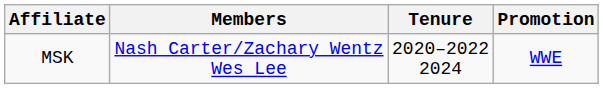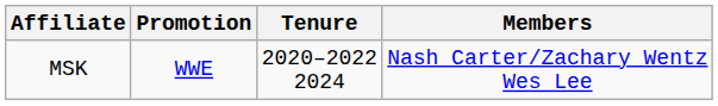 <table class="wikitable sortable" style="text-align:center;">
 <tr>
 <th>Affiliate</th>
+<th>Promotion</th>
+<th>Tenure</th>
 <th>Members</th>
-<th>Tenure</th>
-<th>Promotion</th>
 </tr>
 <tr>
 <td>MSK</td>
+<td><a href='#'>WWE</a></td>
+<td>2020–2022<br>2024</td>
 <td><a href='#'>Nash Carter/Zachary Wentz</a><br><a href='#'>Wes Lee</a></td>
-<td>2020–2022<br>2024</td>
-<td><a href='#'>WWE</a></td>
 </tr>
 </table>
